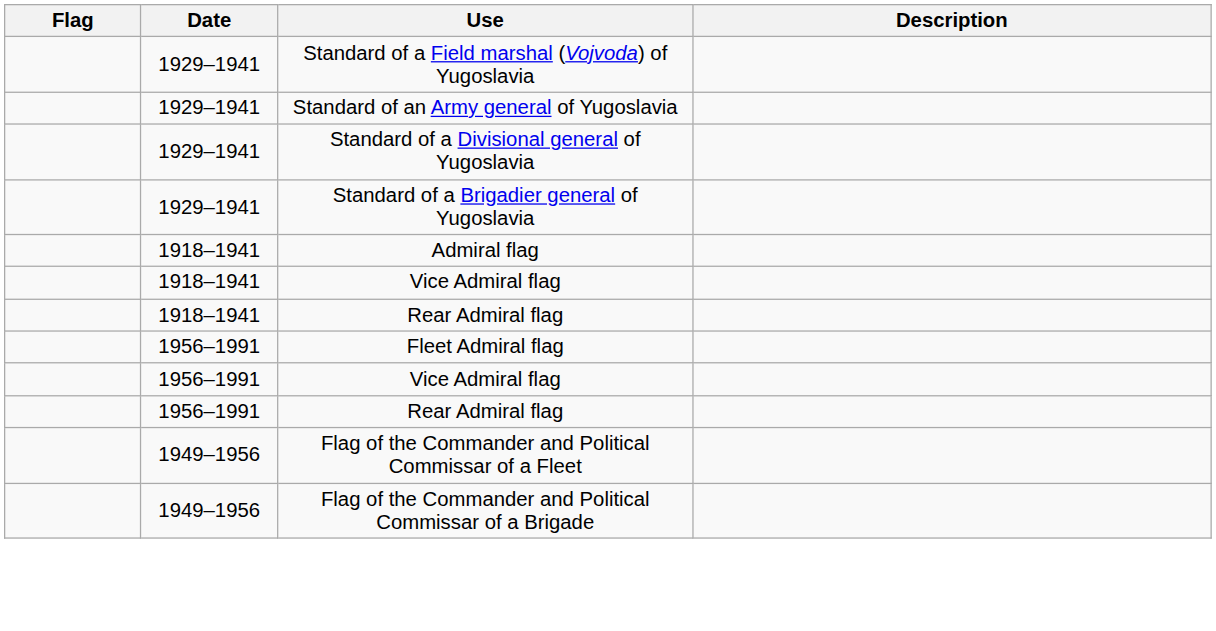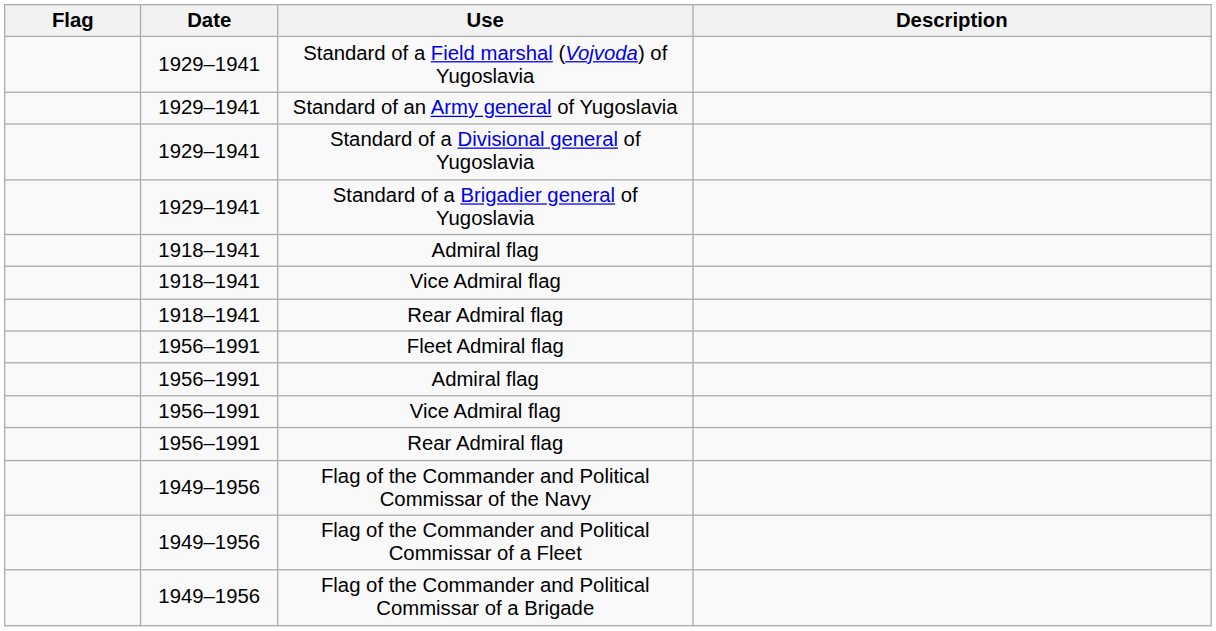 <table class="wikitable" style="text-align:center;">
 <tr style="background:#efefef;">
 <th style="width:100px;">Flag</th>
 <th style="width:100px;">Date</th>
 <th style="width:320px; text-align:center;">Use</th>
 <th style="width:400px; text-align:center;">Description</th>
 </tr>
 <tr>
 <td></td>
 <td>1929–1941</td>
 <td>Standard of a <a href='#'>Field marshal</a> (<em><a href='#'>Vojvoda</a></em>) of Yugoslavia </td>
 <td></td>
 </tr>
 <tr>
 <td></td>
 <td>1929–1941</td>
 <td>Standard of an <a href='#'>Army general</a> of Yugoslavia </td>
 <td></td>
 </tr>
 <tr>
 <td></td>
 <td>1929–1941</td>
 <td>Standard of a <a href='#'>Divisional general</a> of Yugoslavia </td>
 <td></td>
 </tr>
 <tr>
 <td></td>
 <td>1929–1941</td>
 <td>Standard of a <a href='#'>Brigadier general</a> of Yugoslavia </td>
 <td></td>
 </tr>
 <tr>
 <td></td>
 <td>1918–1941</td>
 <td>Admiral flag </td>
 <td></td>
 </tr>
 <tr>
 <td></td>
 <td>1918–1941</td>
 <td>Vice Admiral flag </td>
 <td></td>
 </tr>
 <tr>
 <td></td>
 <td>1918–1941</td>
 <td>Rear Admiral flag </td>
 <td></td>
 </tr>
 <tr>
 <td></td>
 <td>1956–1991</td>
 <td>Fleet Admiral flag </td>
 <td></td>
 </tr>
 <tr>
 <td></td>
 <td>1956–1991</td>
+<td>Admiral flag </td>
+<td></td>
+</tr>
+<tr>
+<td></td>
+<td>1956–1991</td>
 <td>Vice Admiral flag </td>
 <td></td>
 </tr>
 <tr>
 <td></td>
 <td>1956–1991</td>
 <td>Rear Admiral flag </td>
+<td></td>
+</tr>
+<tr>
+<td></td>
+<td>1949–1956</td>
+<td>Flag of the Commander and Political Commissar of the Navy  </td>
 <td></td>
 </tr>
 <tr>
 <td></td>
 <td>1949–1956</td>
 <td>Flag of the Commander and Political Commissar of a Fleet  </td>
 <td></td>
 </tr>
 <tr>
 <td></td>
 <td>1949–1956</td>
 <td>Flag of the Commander and Political Commissar of a Brigade  </td>
 <td></td>
 </tr>
 </table>
